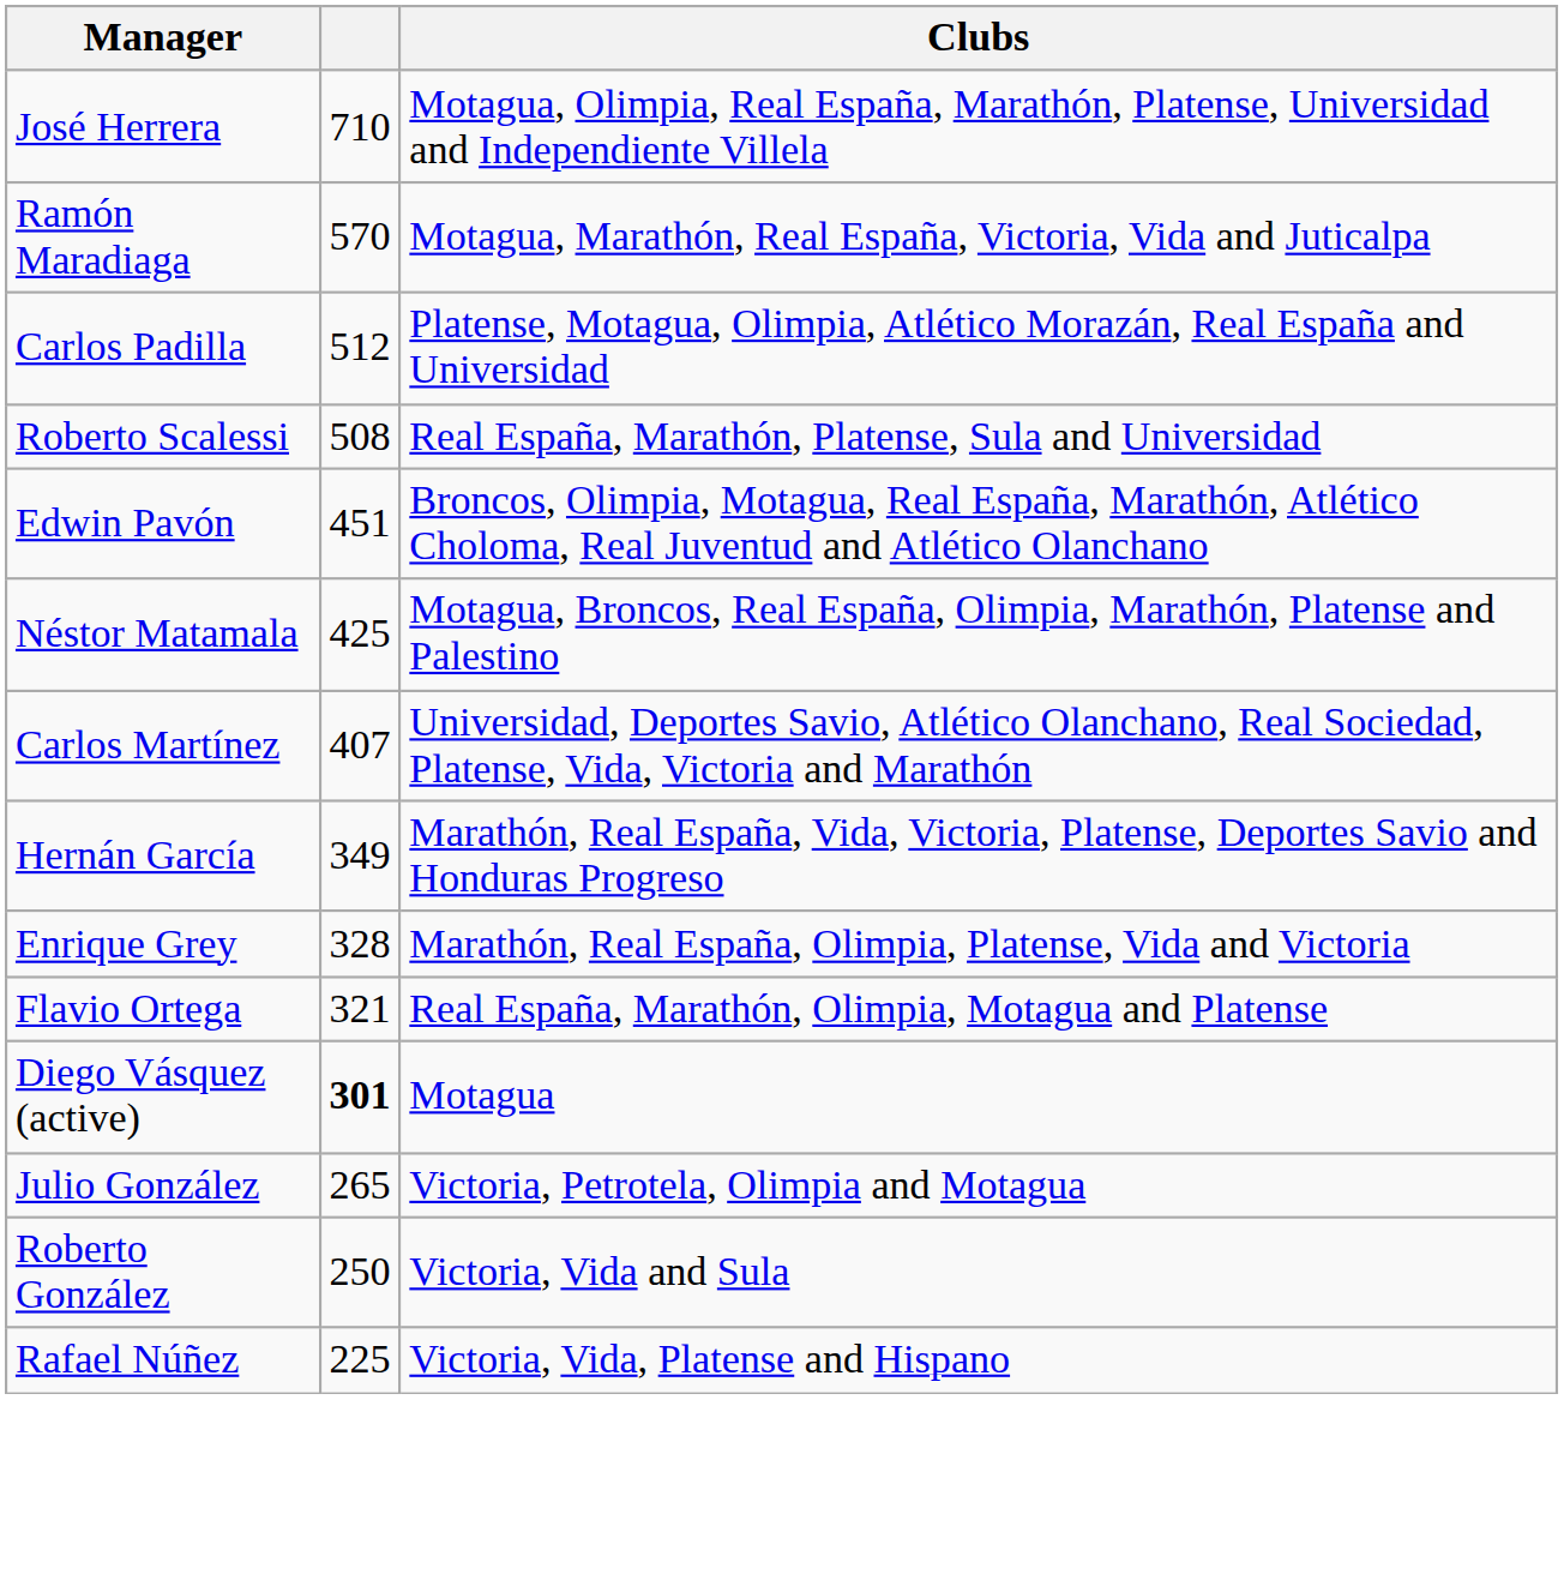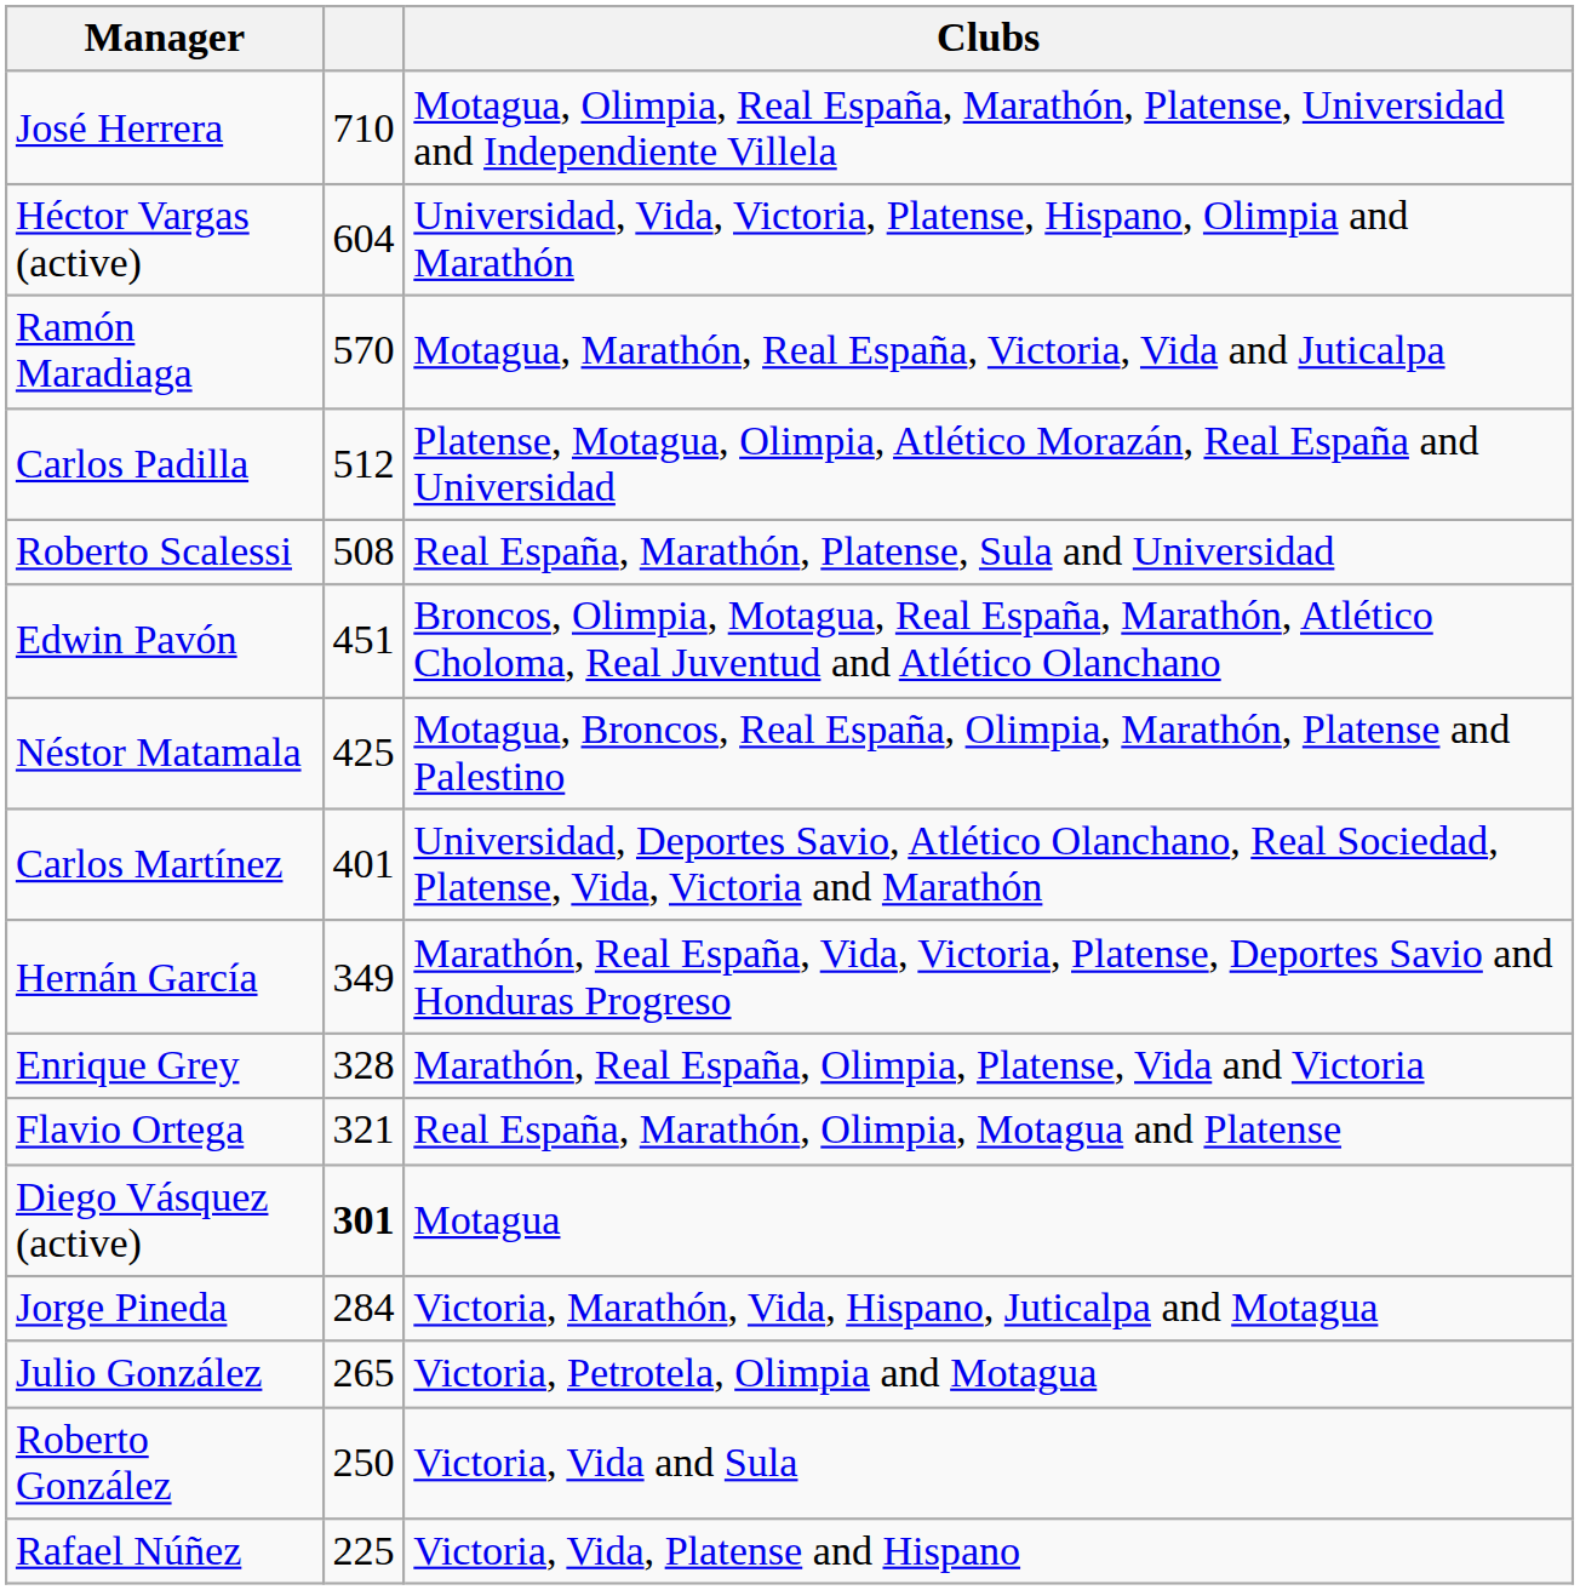 <table class="wikitable">
 <tr>
 <th>Manager</th>
 <th></th>
 <th>Clubs</th>
 </tr>
 <tr>
 <td> <a href='#'>José Herrera</a></td>
 <td>710</td>
 <td><a href='#'>Motagua</a>, <a href='#'>Olimpia</a>, <a href='#'>Real España</a>, <a href='#'>Marathón</a>, <a href='#'>Platense</a>, <a href='#'>Universidad</a> and <a href='#'>Independiente Villela</a></td>
+</tr>
+<tr>
+<td> <a href='#'>Héctor Vargas</a> (active)</td>
+<td>604</td>
+<td><a href='#'>Universidad</a>, <a href='#'>Vida</a>, <a href='#'>Victoria</a>, <a href='#'>Platense</a>, <a href='#'>Hispano</a>, <a href='#'>Olimpia</a> and <a href='#'>Marathón</a></td>
 </tr>
 <tr>
 <td> <a href='#'>Ramón Maradiaga</a></td>
 <td>570</td>
 <td><a href='#'>Motagua</a>, <a href='#'>Marathón</a>, <a href='#'>Real España</a>, <a href='#'>Victoria</a>, <a href='#'>Vida</a> and <a href='#'>Juticalpa</a></td>
 </tr>
 <tr>
 <td> <a href='#'>Carlos Padilla</a></td>
 <td>512</td>
 <td><a href='#'>Platense</a>, <a href='#'>Motagua</a>, <a href='#'>Olimpia</a>, <a href='#'>Atlético Morazán</a>, <a href='#'>Real España</a> and <a href='#'>Universidad</a></td>
 </tr>
 <tr>
 <td> <a href='#'>Roberto Scalessi</a></td>
 <td>508</td>
 <td><a href='#'>Real España</a>, <a href='#'>Marathón</a>, <a href='#'>Platense</a>, <a href='#'>Sula</a> and <a href='#'>Universidad</a></td>
 </tr>
 <tr>
 <td> <a href='#'>Edwin Pavón</a></td>
 <td>451</td>
 <td><a href='#'>Broncos</a>, <a href='#'>Olimpia</a>, <a href='#'>Motagua</a>, <a href='#'>Real España</a>, <a href='#'>Marathón</a>, <a href='#'>Atlético Choloma</a>, <a href='#'>Real Juventud</a> and <a href='#'>Atlético Olanchano</a></td>
 </tr>
 <tr>
 <td> <a href='#'>Néstor Matamala</a></td>
 <td>425</td>
 <td><a href='#'>Motagua</a>, <a href='#'>Broncos</a>, <a href='#'>Real España</a>, <a href='#'>Olimpia</a>, <a href='#'>Marathón</a>, <a href='#'>Platense</a> and <a href='#'>Palestino</a></td>
 </tr>
 <tr>
 <td> <a href='#'>Carlos Martínez</a></td>
-<td>407</td>
+<td>401</td>
 <td><a href='#'>Universidad</a>, <a href='#'>Deportes Savio</a>, <a href='#'>Atlético Olanchano</a>, <a href='#'>Real Sociedad</a>, <a href='#'>Platense</a>, <a href='#'>Vida</a>, <a href='#'>Victoria</a> and <a href='#'>Marathón</a></td>
 </tr>
 <tr>
 <td> <a href='#'>Hernán García</a></td>
 <td>349</td>
 <td><a href='#'>Marathón</a>, <a href='#'>Real España</a>, <a href='#'>Vida</a>, <a href='#'>Victoria</a>, <a href='#'>Platense</a>, <a href='#'>Deportes Savio</a> and <a href='#'>Honduras Progreso</a></td>
 </tr>
 <tr>
 <td> <a href='#'>Enrique Grey</a></td>
 <td>328</td>
 <td><a href='#'>Marathón</a>, <a href='#'>Real España</a>, <a href='#'>Olimpia</a>, <a href='#'>Platense</a>, <a href='#'>Vida</a> and <a href='#'>Victoria</a></td>
 </tr>
 <tr>
 <td> <a href='#'>Flavio Ortega</a></td>
 <td>321</td>
 <td><a href='#'>Real España</a>, <a href='#'>Marathón</a>, <a href='#'>Olimpia</a>, <a href='#'>Motagua</a> and <a href='#'>Platense</a></td>
 </tr>
 <tr>
 <td> <a href='#'>Diego Vásquez</a> (active)</td>
 <td><strong>301</strong></td>
 <td><a href='#'>Motagua</a></td>
 </tr>
 <tr>
+<td> <a href='#'>Jorge Pineda</a></td>
+<td>284</td>
+<td><a href='#'>Victoria</a>, <a href='#'>Marathón</a>, <a href='#'>Vida</a>, <a href='#'>Hispano</a>, <a href='#'>Juticalpa</a> and <a href='#'>Motagua</a></td>
+</tr>
+<tr>
 <td> <a href='#'>Julio González</a></td>
 <td>265</td>
 <td><a href='#'>Victoria</a>, <a href='#'>Petrotela</a>, <a href='#'>Olimpia</a> and <a href='#'>Motagua</a></td>
 </tr>
 <tr>
 <td> <a href='#'>Roberto González</a></td>
 <td>250</td>
 <td><a href='#'>Victoria</a>, <a href='#'>Vida</a> and <a href='#'>Sula</a></td>
 </tr>
 <tr>
 <td> <a href='#'>Rafael Núñez</a></td>
 <td>225</td>
 <td><a href='#'>Victoria</a>, <a href='#'>Vida</a>, <a href='#'>Platense</a> and <a href='#'>Hispano</a></td>
 </tr>
 </table>
